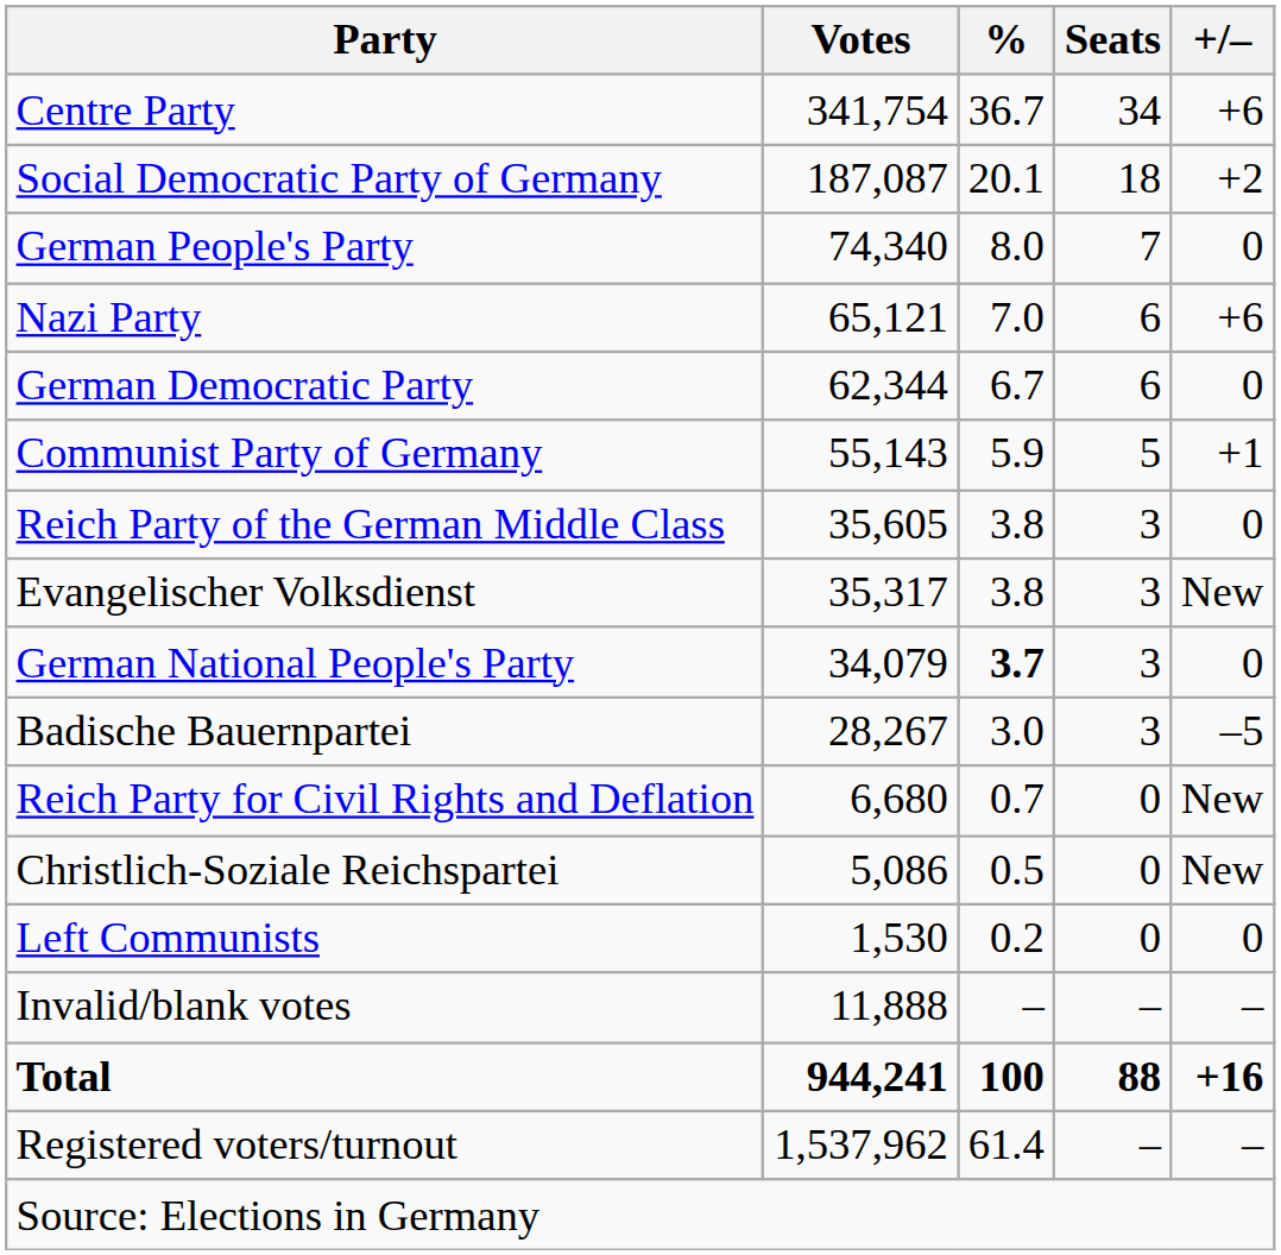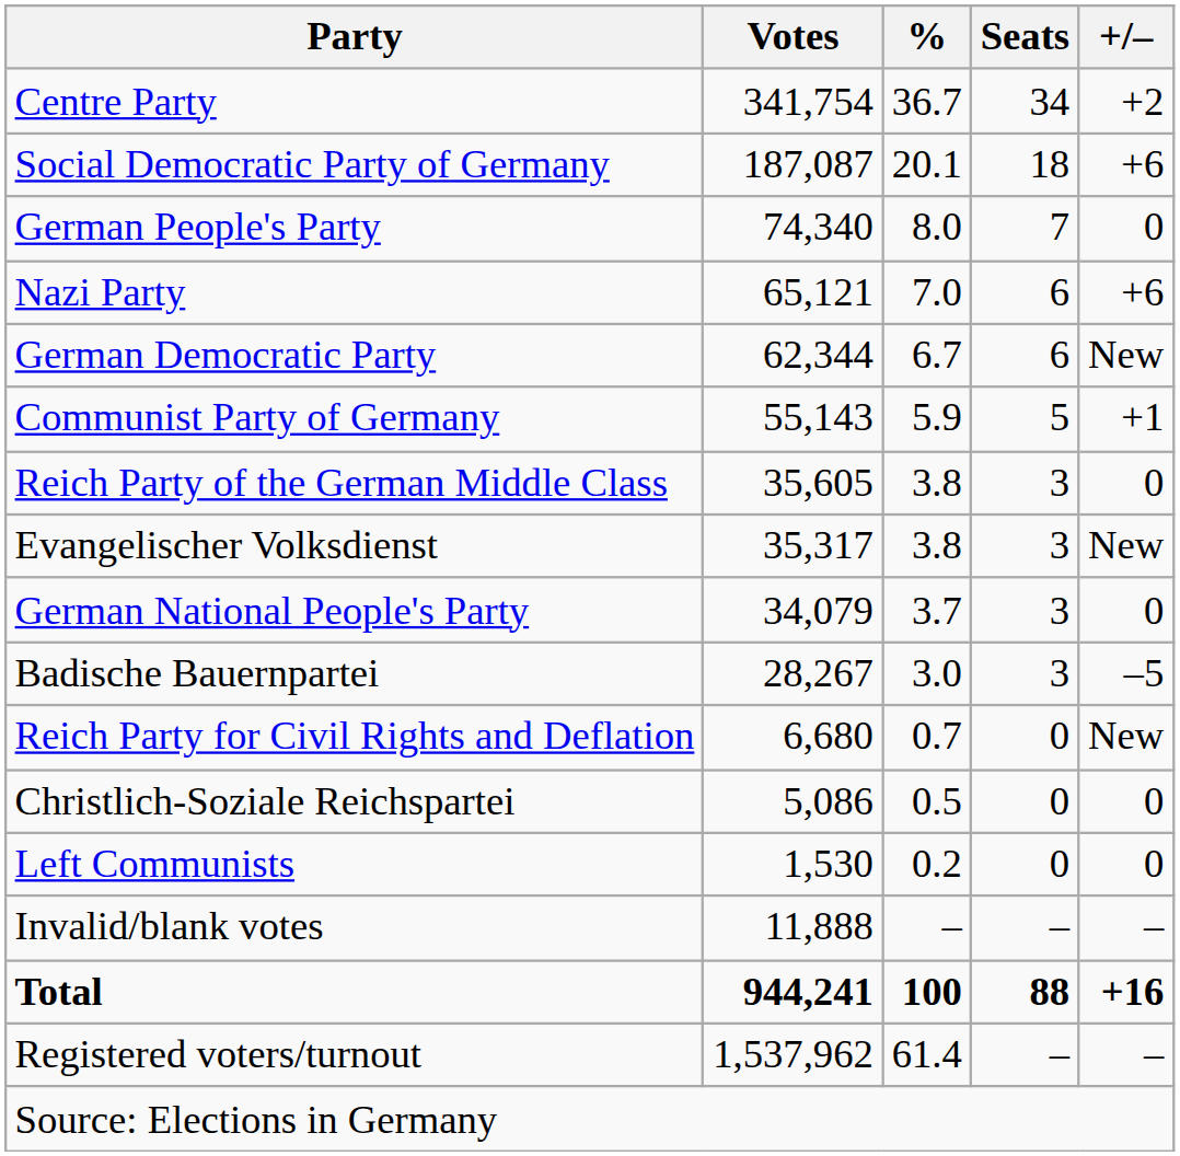 <table class="wikitable" style="text-align:right">
 <tr>
 <th>Party</th>
 <th>Votes</th>
 <th>%</th>
 <th>Seats</th>
 <th>+/–</th>
 </tr>
 <tr>
 <td align="left"><a href='#'>Centre Party</a></td>
 <td>341,754</td>
 <td>36.7</td>
 <td>34</td>
-<td>+6</td>
+<td>+2</td>
 </tr>
 <tr>
 <td align="left"><a href='#'>Social Democratic Party of Germany</a></td>
 <td>187,087</td>
 <td>20.1</td>
 <td>18</td>
-<td>+2</td>
+<td>+6</td>
 </tr>
 <tr>
 <td align="left"><a href='#'>German People's Party</a></td>
 <td>74,340</td>
 <td>8.0</td>
 <td>7</td>
 <td>0</td>
 </tr>
 <tr>
 <td align="left"><a href='#'>Nazi Party</a></td>
 <td>65,121</td>
 <td>7.0</td>
 <td>6</td>
 <td>+6</td>
 </tr>
 <tr>
 <td align="left"><a href='#'>German Democratic Party</a></td>
 <td>62,344</td>
 <td>6.7</td>
 <td>6</td>
-<td>0</td>
+<td>New</td>
 </tr>
 <tr>
 <td align="left"><a href='#'>Communist Party of Germany</a></td>
 <td>55,143</td>
 <td>5.9</td>
 <td>5</td>
 <td>+1</td>
 </tr>
 <tr>
 <td align="left"><a href='#'>Reich Party of the German Middle Class</a></td>
 <td>35,605</td>
 <td>3.8</td>
 <td>3</td>
 <td>0</td>
 </tr>
 <tr>
 <td align="left">Evangelischer Volksdienst</td>
 <td>35,317</td>
 <td>3.8</td>
 <td>3</td>
 <td>New</td>
 </tr>
 <tr>
 <td align="left"><a href='#'>German National People's Party</a></td>
 <td>34,079</td>
-<td><strong>3.7</strong></td>
+<td>3.7</td>
 <td>3</td>
 <td>0</td>
 </tr>
 <tr>
 <td align="left">Badische Bauernpartei</td>
 <td>28,267</td>
 <td>3.0</td>
 <td>3</td>
 <td>–5</td>
 </tr>
 <tr>
 <td align="left"><a href='#'>Reich Party for Civil Rights and Deflation</a></td>
 <td>6,680</td>
 <td>0.7</td>
 <td>0</td>
 <td>New</td>
 </tr>
 <tr>
 <td align="left">Christlich-Soziale Reichspartei</td>
 <td>5,086</td>
 <td>0.5</td>
 <td>0</td>
-<td>New</td>
+<td>0</td>
 </tr>
 <tr>
 <td align="left"><a href='#'>Left Communists</a></td>
 <td>1,530</td>
 <td>0.2</td>
 <td>0</td>
 <td>0</td>
 </tr>
 <tr>
 <td align="left">Invalid/blank votes</td>
 <td>11,888</td>
 <td>–</td>
 <td>–</td>
 <td>–</td>
 </tr>
 <tr>
 <td align="left"><strong>Total</strong></td>
 <td><strong>944,241</strong></td>
 <td><strong>100</strong></td>
 <td><strong>88</strong></td>
 <td><strong>+16</strong></td>
 </tr>
 <tr>
 <td align="left">Registered voters/turnout</td>
 <td>1,537,962</td>
 <td>61.4</td>
 <td>–</td>
 <td>–</td>
 </tr>
 <tr>
 <td colspan="5" align="left">Source: Elections in Germany</td>
 </tr>
 </table>
